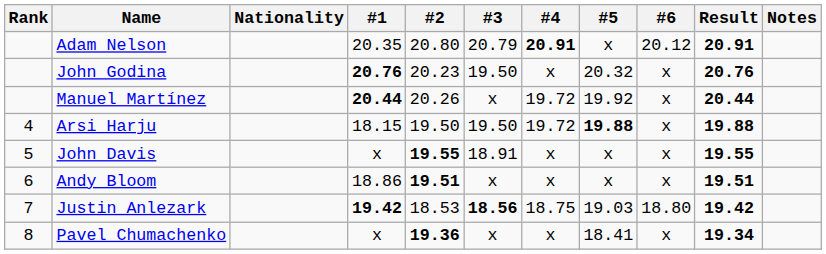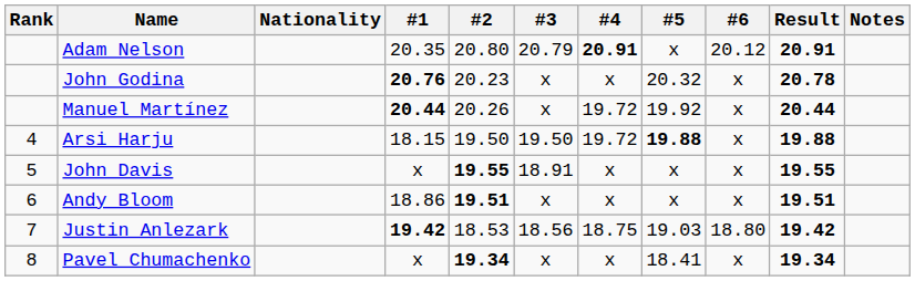 <table class="wikitable sortable" style="text-align:center">
 <tr>
 <th>Rank</th>
 <th>Name</th>
 <th>Nationality</th>
 <th>#1</th>
 <th>#2</th>
 <th>#3</th>
 <th>#4</th>
 <th>#5</th>
 <th>#6</th>
 <th>Result</th>
 <th>Notes</th>
 </tr>
 <tr>
 <td></td>
 <td align=left><a href='#'>Adam Nelson</a></td>
 <td align=left></td>
 <td>20.35</td>
 <td>20.80</td>
 <td>20.79</td>
 <td><strong>20.91</strong></td>
 <td>x</td>
 <td>20.12</td>
 <td><strong>20.91</strong></td>
 <td></td>
 </tr>
 <tr>
 <td></td>
 <td align=left><a href='#'>John Godina</a></td>
 <td align=left></td>
 <td><strong>20.76</strong></td>
 <td>20.23</td>
-<td>19.50</td>
+<td>x</td>
 <td>x</td>
 <td>20.32</td>
 <td>x</td>
-<td><strong>20.76</strong></td>
+<td><strong>20.78</strong></td>
 <td></td>
 </tr>
 <tr>
 <td></td>
 <td align=left><a href='#'>Manuel Martínez</a></td>
 <td align=left></td>
 <td><strong>20.44</strong></td>
 <td>20.26</td>
 <td>x</td>
 <td>19.72</td>
 <td>19.92</td>
 <td>x</td>
 <td><strong>20.44</strong></td>
 <td></td>
 </tr>
 <tr>
 <td>4</td>
 <td align=left><a href='#'>Arsi Harju</a></td>
 <td align=left></td>
 <td>18.15</td>
 <td>19.50</td>
 <td>19.50</td>
 <td>19.72</td>
 <td><strong>19.88</strong></td>
 <td>x</td>
 <td><strong>19.88</strong></td>
 <td></td>
 </tr>
 <tr>
 <td>5</td>
 <td align=left><a href='#'>John Davis</a></td>
 <td align=left></td>
 <td>x</td>
 <td><strong>19.55</strong></td>
 <td>18.91</td>
 <td>x</td>
 <td>x</td>
 <td>x</td>
 <td><strong>19.55</strong></td>
 <td></td>
 </tr>
 <tr>
 <td>6</td>
 <td align=left><a href='#'>Andy Bloom</a></td>
 <td align=left></td>
 <td>18.86</td>
 <td><strong>19.51</strong></td>
 <td>x</td>
 <td>x</td>
 <td>x</td>
 <td>x</td>
 <td><strong>19.51</strong></td>
 <td></td>
 </tr>
 <tr>
 <td>7</td>
 <td align=left><a href='#'>Justin Anlezark</a></td>
 <td align=left></td>
 <td><strong>19.42</strong></td>
 <td>18.53</td>
-<td><strong>18.56</strong></td>
+<td>18.56</td>
 <td>18.75</td>
 <td>19.03</td>
 <td>18.80</td>
 <td><strong>19.42</strong></td>
 <td></td>
 </tr>
 <tr>
 <td>8</td>
 <td align=left><a href='#'>Pavel Chumachenko</a></td>
 <td align=left></td>
 <td>x</td>
-<td><strong>19.36</strong></td>
+<td><strong>19.34</strong></td>
 <td>x</td>
 <td>x</td>
 <td>18.41</td>
 <td>x</td>
 <td><strong>19.34</strong></td>
 <td></td>
 </tr>
 </table>
